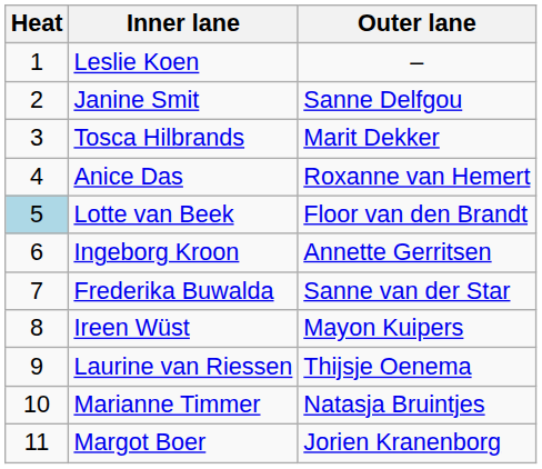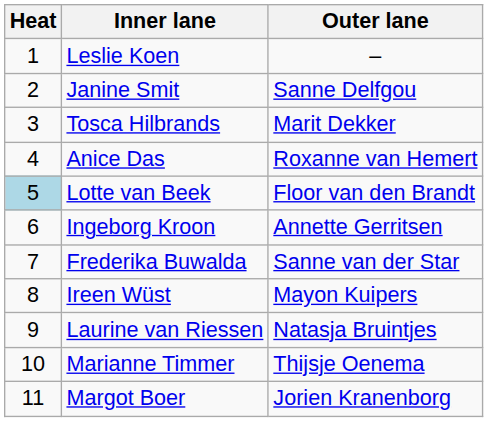 <table class="wikitable">
 <tr>
 <th>Heat</th>
 <th>Inner lane</th>
 <th>Outer lane</th>
 </tr>
 <tr>
 <td align=center>1</td>
 <td><a href='#'>Leslie Koen</a></td>
 <td align=center>–</td>
 </tr>
 <tr>
 <td align=center>2</td>
 <td><a href='#'>Janine Smit</a></td>
 <td><a href='#'>Sanne Delfgou</a></td>
 </tr>
 <tr>
 <td align=center>3</td>
 <td><a href='#'>Tosca Hilbrands</a></td>
 <td><a href='#'>Marit Dekker</a></td>
 </tr>
 <tr>
 <td align=center>4</td>
 <td><a href='#'>Anice Das</a></td>
 <td><a href='#'>Roxanne van Hemert</a></td>
 </tr>
 <tr>
 <td align=center style="background: lightblue;">5</td>
 <td><a href='#'>Lotte van Beek</a></td>
 <td><a href='#'>Floor van den Brandt</a></td>
 </tr>
 <tr>
 <td align=center>6</td>
 <td><a href='#'>Ingeborg Kroon</a></td>
 <td><a href='#'>Annette Gerritsen</a></td>
 </tr>
 <tr>
 <td align=center>7</td>
 <td><a href='#'>Frederika Buwalda</a></td>
 <td><a href='#'>Sanne van der Star</a></td>
 </tr>
 <tr>
 <td align=center>8</td>
 <td><a href='#'>Ireen Wüst</a></td>
 <td><a href='#'>Mayon Kuipers</a></td>
 </tr>
 <tr>
 <td align=center>9</td>
 <td><a href='#'>Laurine van Riessen</a></td>
-<td><a href='#'>Thijsje Oenema</a></td>
+<td><a href='#'>Natasja Bruintjes</a></td>
 </tr>
 <tr>
 <td align=center>10</td>
 <td><a href='#'>Marianne Timmer</a></td>
-<td><a href='#'>Natasja Bruintjes</a></td>
+<td><a href='#'>Thijsje Oenema</a></td>
 </tr>
 <tr>
 <td align=center>11</td>
 <td><a href='#'>Margot Boer</a></td>
 <td><a href='#'>Jorien Kranenborg</a></td>
 </tr>
 </table>
